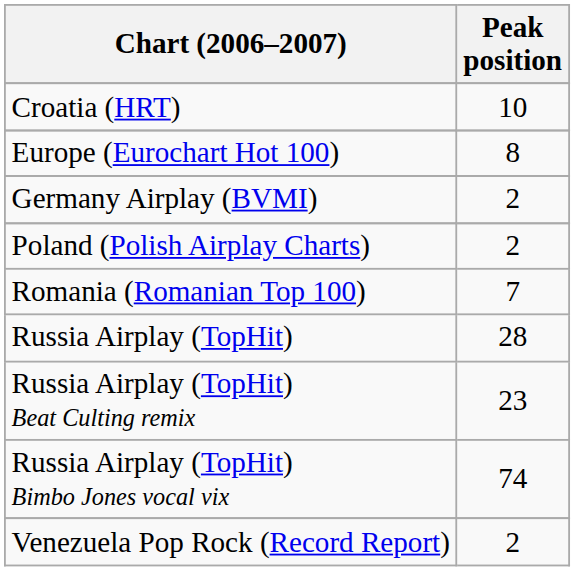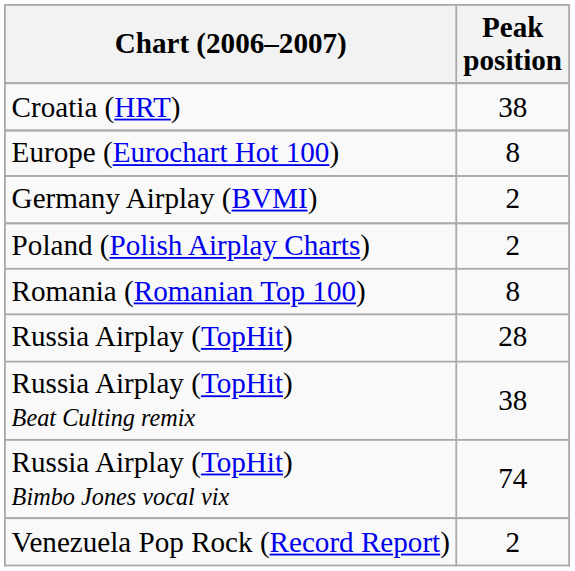 <table class="wikitable sortable">
 <tr>
 <th>Chart (2006–2007)</th>
 <th>Peak<br>position</th>
 </tr>
 <tr>
 </tr>
 <tr>
 </tr>
 <tr>
 </tr>
 <tr>
 </tr>
 <tr>
 </tr>
 <tr>
 </tr>
 <tr>
 <td>Croatia (<a href='#'>HRT</a>)</td>
-<td align="center">10</td>
+<td align="center">38</td>
 </tr>
 <tr>
 </tr>
 <tr>
 </tr>
 <tr>
 <td>Europe (<a href='#'>Eurochart Hot 100</a>)</td>
 <td align="center">8</td>
 </tr>
 <tr>
 </tr>
 <tr>
 </tr>
 <tr>
 </tr>
 <tr>
 <td>Germany Airplay (<a href='#'>BVMI</a>)</td>
 <td align="center">2</td>
 </tr>
 <tr>
 </tr>
 <tr>
 </tr>
 <tr>
 </tr>
 <tr>
 </tr>
 <tr>
 </tr>
 <tr>
 </tr>
 <tr>
 <td>Poland (<a href='#'>Polish Airplay Charts</a>)</td>
 <td align="center">2</td>
 </tr>
 <tr>
 <td>Romania (<a href='#'>Romanian Top 100</a>)</td>
-<td align="center">7</td>
+<td align="center">8</td>
 </tr>
 <tr>
 <td>Russia Airplay (<a href='#'>TopHit</a>)</td>
 <td align="center">28</td>
 </tr>
 <tr>
 <td>Russia Airplay (<a href='#'>TopHit</a>)<br><em><small>Beat Culting remix</small></em></td>
-<td align="center">23</td>
+<td align="center">38</td>
 </tr>
 <tr>
 <td>Russia Airplay (<a href='#'>TopHit</a>)<br><em><small>Bimbo Jones vocal vix</small></em></td>
 <td align="center">74</td>
 </tr>
 <tr>
 </tr>
 <tr>
 </tr>
 <tr>
 </tr>
 <tr>
 </tr>
 <tr>
 </tr>
 <tr>
 </tr>
 <tr>
 </tr>
 <tr>
 </tr>
 <tr>
 <td>Venezuela Pop Rock (<a href='#'>Record Report</a>)</td>
 <td align="center">2</td>
 </tr>
 </table>
